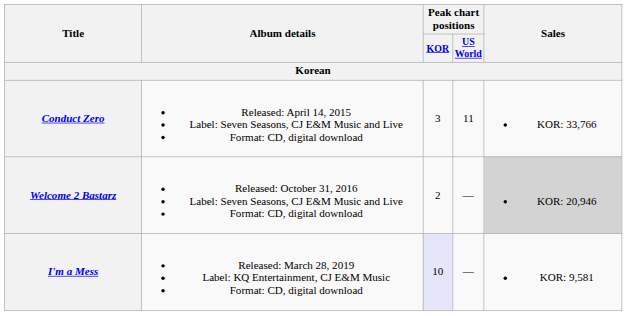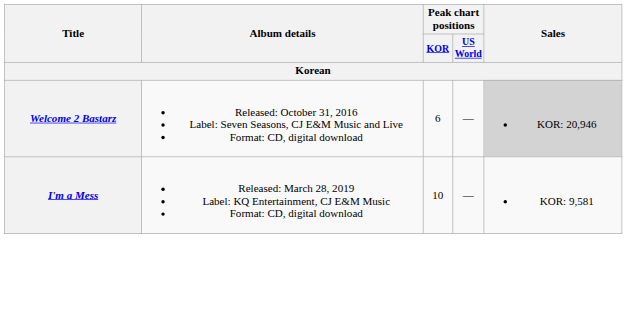 <table class="wikitable plainrowheaders" style="text-align:center;">
 <tr>
 <th scope="col" rowspan="2" style="width:12em;">Title</th>
 <th scope="col" rowspan="2" style="width:25em;">Album details</th>
 <th scope="col" colspan="2">Peak chart positions</th>
 <th scope="col" rowspan="2" style="width:12em;">Sales</th>
 </tr>
 <tr>
 <th scope="col" style="width:2.5em;font-size:90%;"><a href='#'>KOR</a><br></th>
 <th scope="col" style="width:2.5em;font-size:90%;"><a href='#'>US World</a><br></th>
 </tr>
 <tr>
 <th colspan="5">Korean</th>
 </tr>
 <tr>
-<th scope="row"><em><a href='#'>Conduct Zero</a></em></th>
-<td><br><ul><li>Released: April 14, 2015</li><li>Label: Seven Seasons, CJ E&M Music and Live</li><li>Format: CD, digital download</li></ul></td>
-<td>3</td>
-<td>11</td>
-<td><br><ul><li>KOR: 33,766</li></ul></td>
-</tr>
-<tr>
 <th scope="row"><em><a href='#'>Welcome 2 Bastarz</a></em></th>
 <td><br><ul><li>Released: October 31, 2016</li><li>Label: Seven Seasons, CJ E&M Music and Live</li><li>Format: CD, digital download</li></ul></td>
-<td>2</td>
+<td>6</td>
 <td>—</td>
 <td style="background: lightgrey;"><br><ul><li>KOR: 20,946</li></ul></td>
 </tr>
 <tr>
 <th scope="row"><em><a href='#'>I'm a Mess</a></em></th>
 <td><br><ul><li>Released: March 28, 2019</li><li>Label: KQ Entertainment, CJ E&M Music</li><li>Format: CD, digital download</li></ul></td>
-<td style="background: lavender;">10</td>
+<td>10</td>
 <td>—</td>
 <td><br><ul><li>KOR: 9,581</li></ul></td>
 </tr>
 </table>
